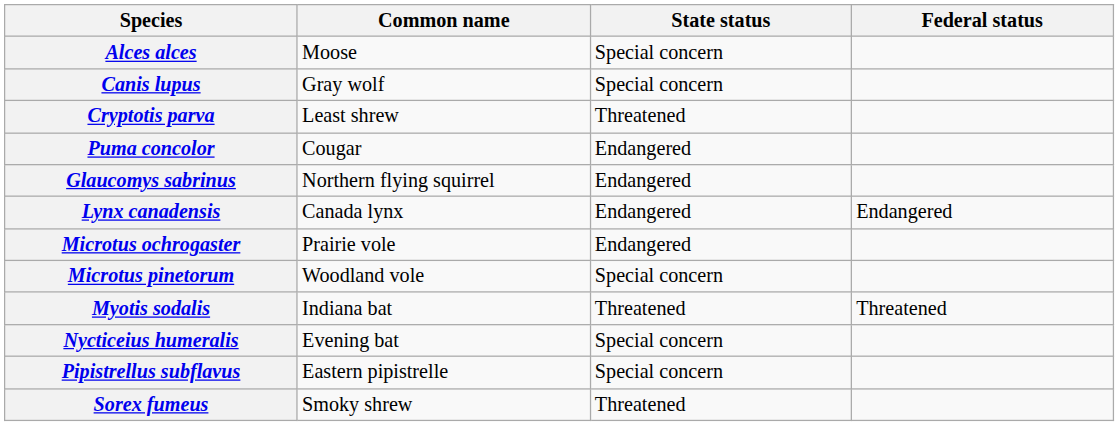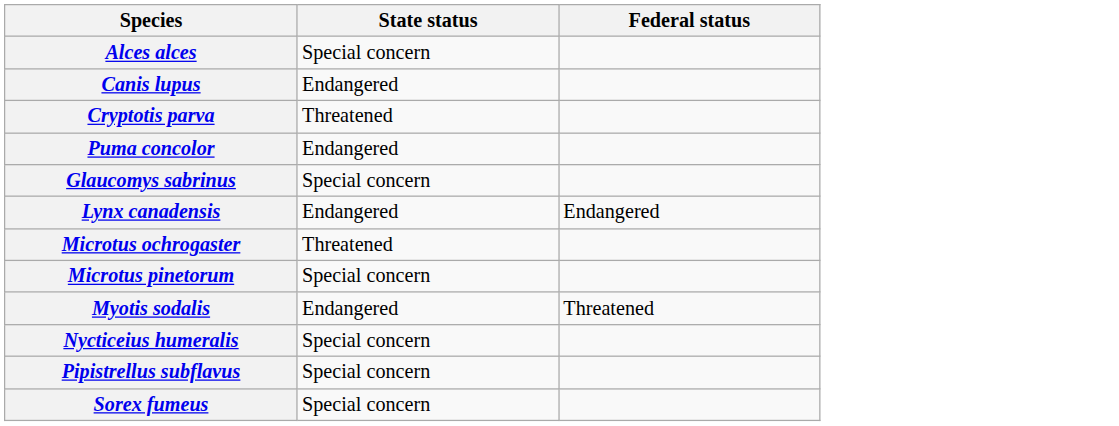 <table class="wikitable sortable plainrowheaders">
 <tr>
 <th scope="col" style="width:225px;">Species</th>
-<th scope="col" style="width:225px;">Common name</th>
 <th scope="col" style="width:200px;">State status</th>
 <th scope="col" style="width:200px;">Federal status</th>
 </tr>
 <tr>
 <th scope="row"><em><a href='#'>Alces alces</a></em></th>
-<td>Moose</td>
 <td>Special concern</td>
 <td></td>
 </tr>
 <tr>
 <th scope="row"><em><a href='#'>Canis lupus</a></em></th>
-<td>Gray wolf</td>
-<td>Special concern</td>
+<td>Endangered</td>
 <td></td>
 </tr>
 <tr>
 <th scope="row"><em><a href='#'>Cryptotis parva</a></em></th>
-<td>Least shrew</td>
 <td>Threatened</td>
 <td></td>
 </tr>
 <tr>
 <th scope="row"><em><a href='#'>Puma concolor</a></em></th>
-<td>Cougar</td>
 <td>Endangered</td>
 <td></td>
 </tr>
 <tr>
 <th scope="row"><em><a href='#'>Glaucomys sabrinus</a></em></th>
-<td>Northern flying squirrel</td>
-<td>Endangered</td>
+<td>Special concern</td>
 <td></td>
 </tr>
 <tr>
 <th scope="row"><em><a href='#'>Lynx canadensis</a></em></th>
-<td>Canada lynx</td>
 <td>Endangered</td>
 <td>Endangered</td>
 </tr>
 <tr>
 <th scope="row"><em><a href='#'>Microtus ochrogaster</a></em></th>
-<td>Prairie vole</td>
-<td>Endangered</td>
+<td>Threatened</td>
 <td></td>
 </tr>
 <tr>
 <th scope="row"><em><a href='#'>Microtus pinetorum</a></em></th>
-<td>Woodland vole</td>
 <td>Special concern</td>
 <td></td>
 </tr>
 <tr>
 <th scope="row"><em><a href='#'>Myotis sodalis</a></em></th>
-<td>Indiana bat</td>
-<td>Threatened</td>
+<td>Endangered</td>
 <td>Threatened</td>
 </tr>
 <tr>
 <th scope="row"><em><a href='#'>Nycticeius humeralis</a></em></th>
-<td>Evening bat</td>
 <td>Special concern</td>
 <td></td>
 </tr>
 <tr>
 <th scope="row"><em><a href='#'>Pipistrellus subflavus</a></em></th>
-<td>Eastern pipistrelle</td>
 <td>Special concern</td>
 <td></td>
 </tr>
 <tr>
 <th scope="row"><em><a href='#'>Sorex fumeus</a></em></th>
-<td>Smoky shrew</td>
-<td>Threatened</td>
+<td>Special concern</td>
 <td></td>
 </tr>
 </table>
